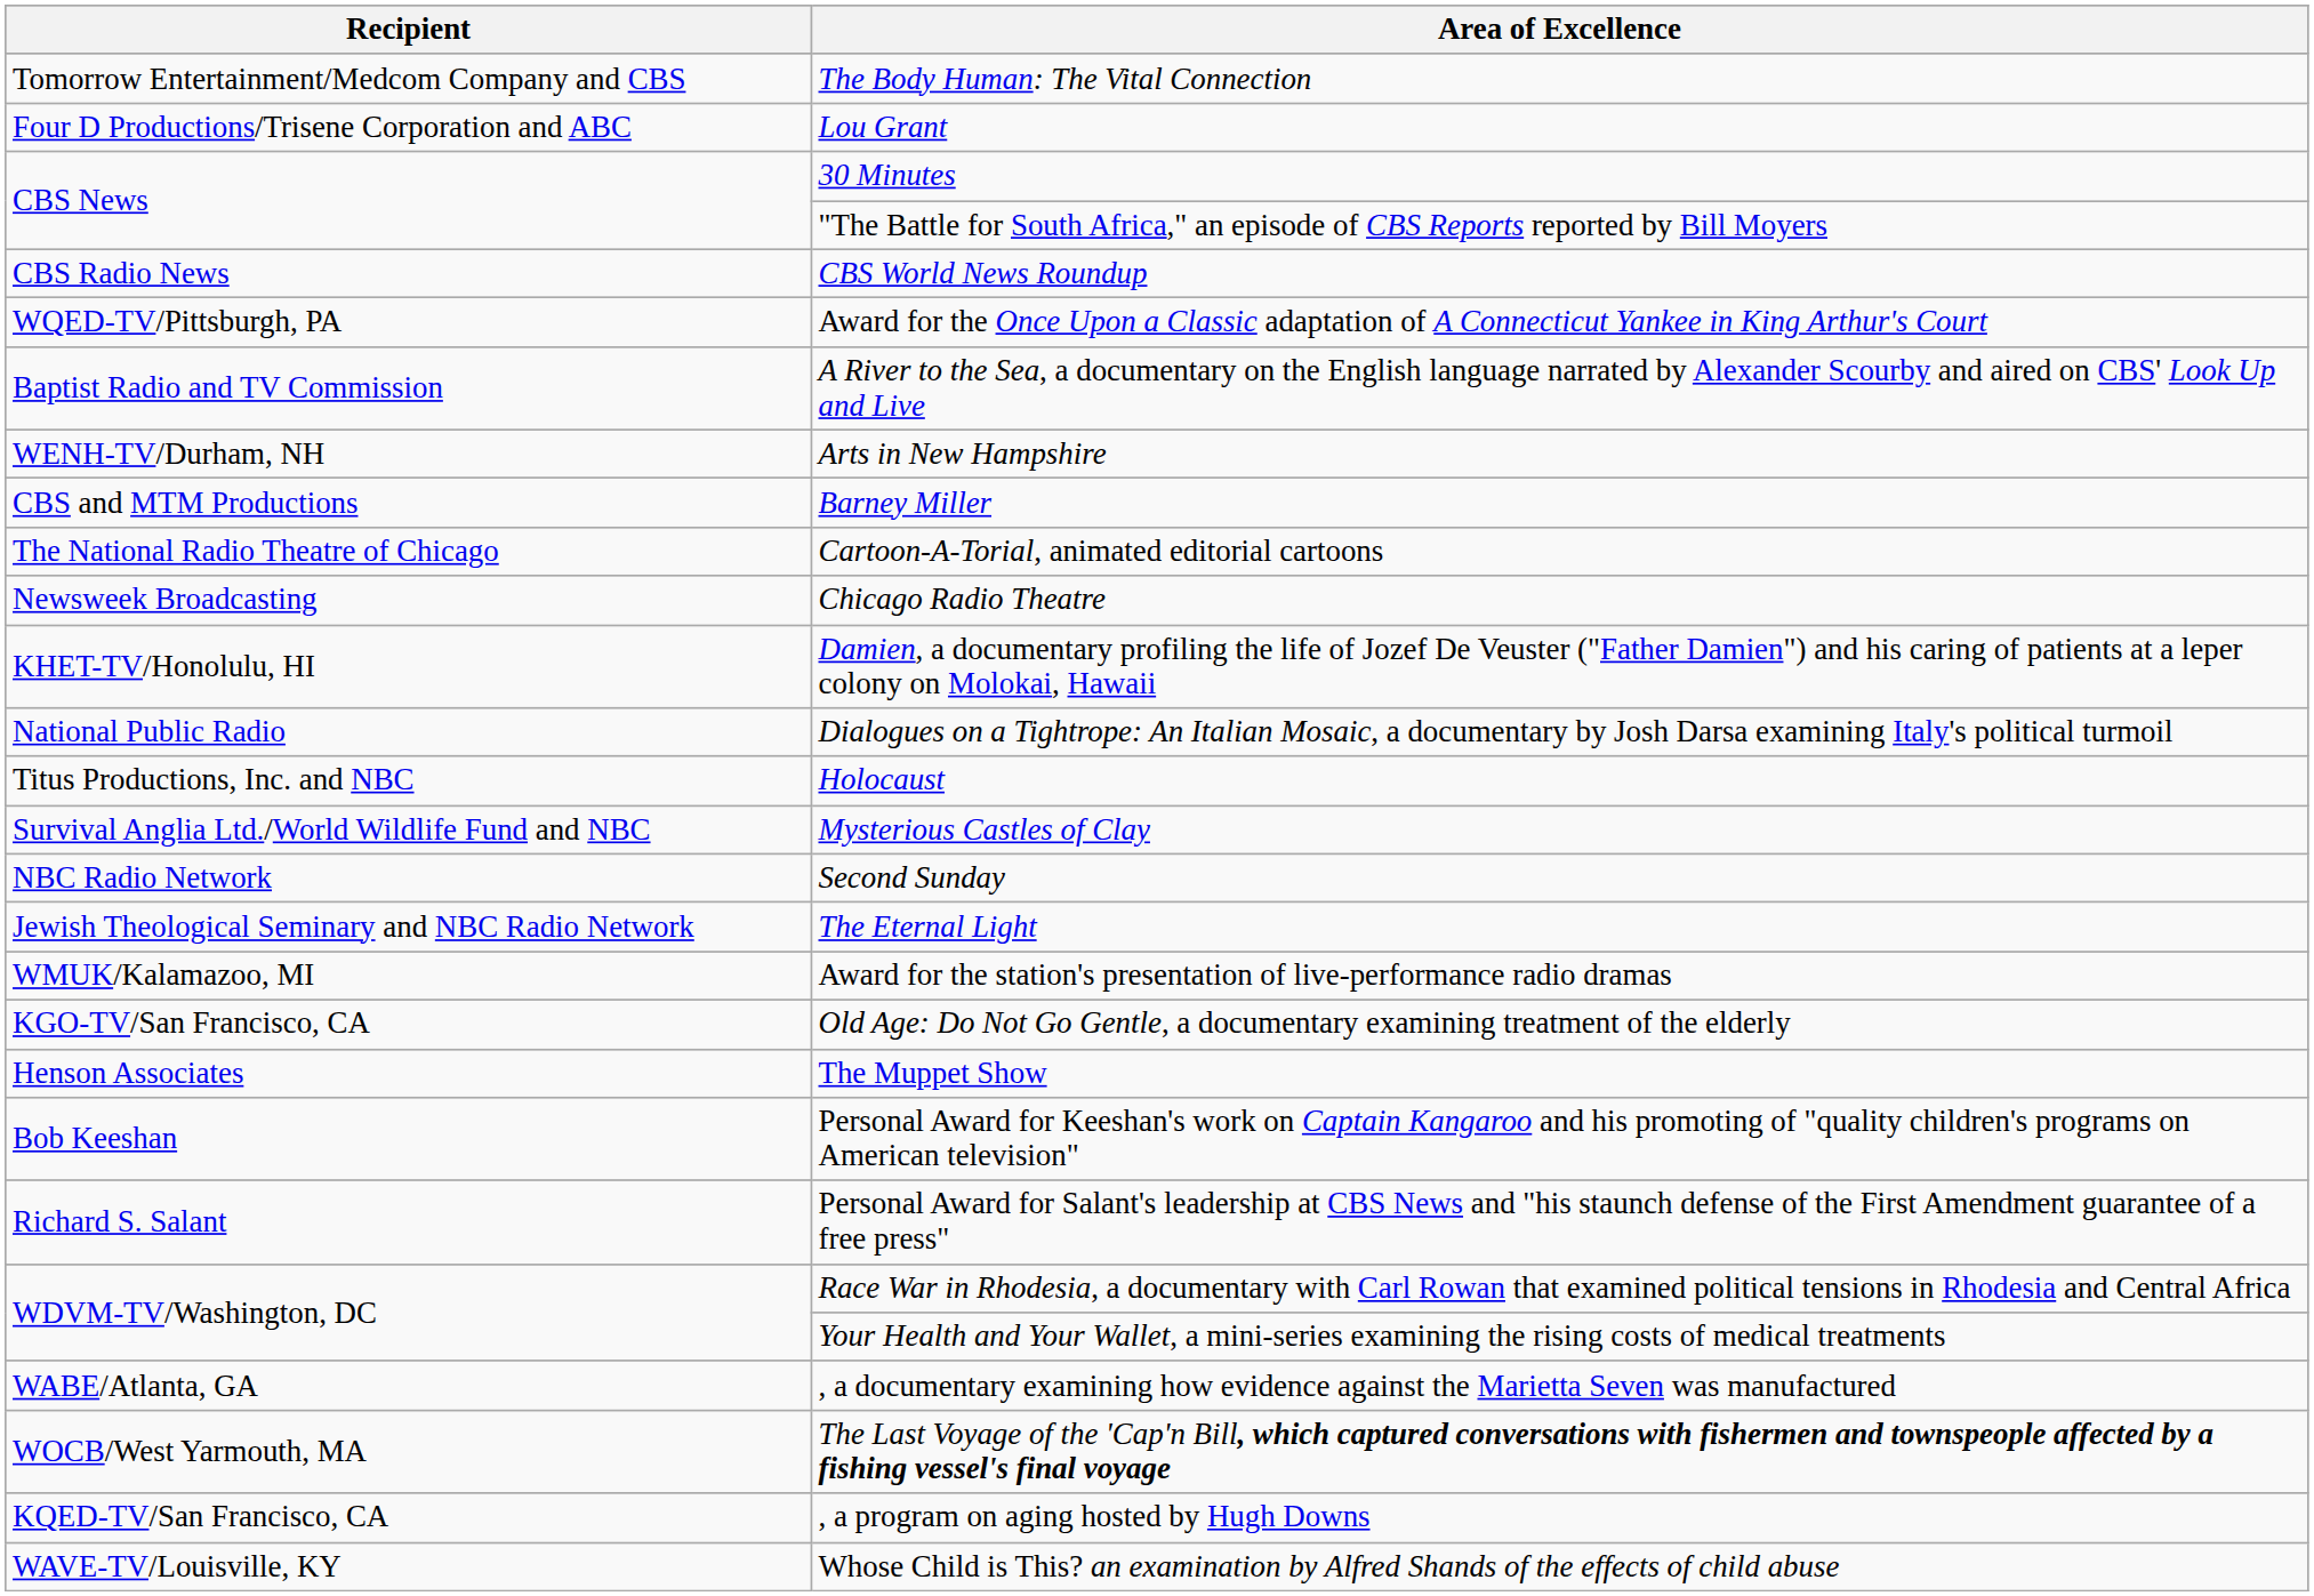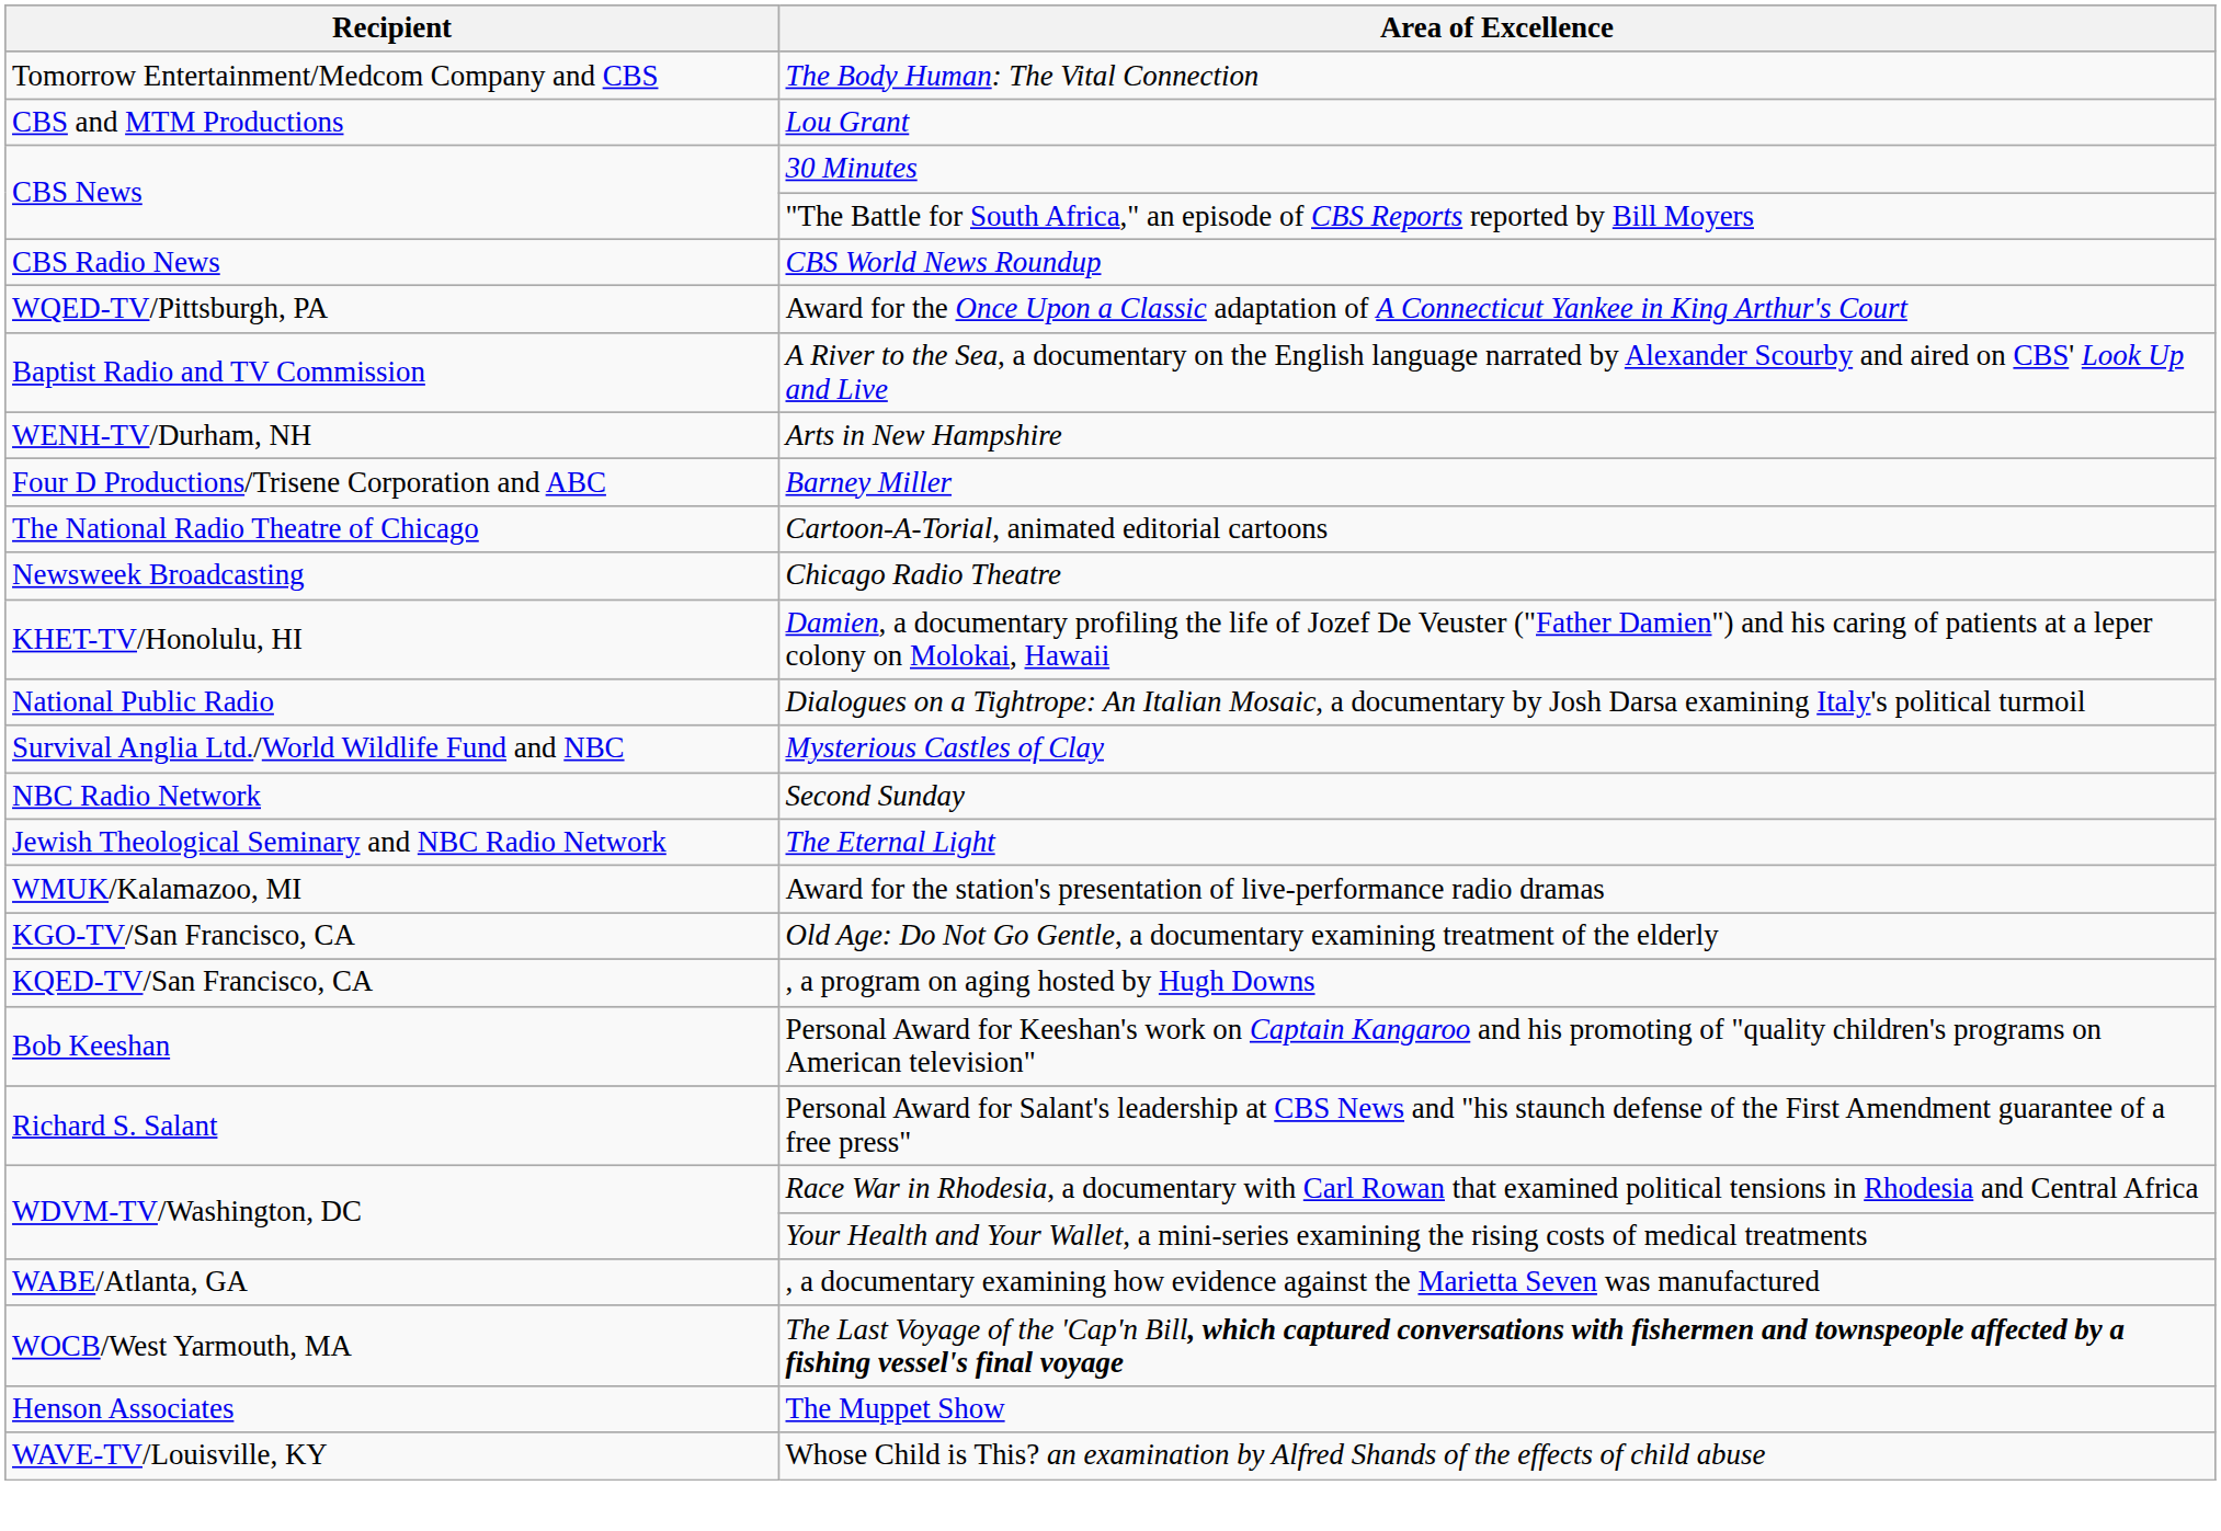 <table class="wikitable" style="width:95%">
 <tr bgcolor="#CCCCCC">
 <th width=35%>Recipient</th>
 <th width=65%>Area of Excellence</th>
 </tr>
 <tr>
 <td>Tomorrow Entertainment/Medcom Company and <a href='#'>CBS</a></td>
 <td><em><a href='#'>The Body Human</a>: The Vital Connection</em></td>
 </tr>
 <tr>
-<td><a href='#'>Four D Productions</a>/Trisene Corporation and <a href='#'>ABC</a></td>
+<td><a href='#'>CBS</a> and <a href='#'>MTM Productions</a></td>
 <td><em><a href='#'>Lou Grant</a></em></td>
 </tr>
 <tr>
 <td rowspan="2"><a href='#'>CBS News</a></td>
 <td><em><a href='#'>30 Minutes</a></em></td>
 </tr>
 <tr>
 <td>"The Battle for <a href='#'>South Africa</a>," an episode of <em><a href='#'>CBS Reports</a></em> reported by <a href='#'>Bill Moyers</a></td>
 </tr>
 <tr>
 <td><a href='#'>CBS Radio News</a></td>
 <td><em><a href='#'>CBS World News Roundup</a></em></td>
 </tr>
 <tr>
 <td><a href='#'>WQED-TV</a>/Pittsburgh, PA</td>
 <td>Award for the <em><a href='#'>Once Upon a Classic</a></em> adaptation of <em><a href='#'>A Connecticut Yankee in King Arthur's Court</a></em></td>
 </tr>
 <tr>
 <td><a href='#'>Baptist Radio and TV Commission</a></td>
 <td><em>A River to the Sea</em>, a documentary on the English language narrated by <a href='#'>Alexander Scourby</a> and aired on <a href='#'>CBS</a>' <em><a href='#'>Look Up and Live</a></em></td>
 </tr>
 <tr>
 <td><a href='#'>WENH-TV</a>/Durham, NH</td>
 <td><em>Arts in New Hampshire</em></td>
 </tr>
 <tr>
-<td><a href='#'>CBS</a> and <a href='#'>MTM Productions</a></td>
+<td><a href='#'>Four D Productions</a>/Trisene Corporation and <a href='#'>ABC</a></td>
 <td><em><a href='#'>Barney Miller</a></em></td>
 </tr>
 <tr>
 <td><a href='#'>The National Radio Theatre of Chicago</a></td>
 <td><em>Cartoon-A-Torial</em>, animated editorial cartoons</td>
 </tr>
 <tr>
 <td><a href='#'>Newsweek Broadcasting</a></td>
 <td><em>Chicago Radio Theatre</em></td>
 </tr>
 <tr>
 <td><a href='#'>KHET-TV</a>/Honolulu, HI</td>
 <td><em><a href='#'>Damien</a></em>, a documentary profiling the life of Jozef De Veuster ("<a href='#'>Father Damien</a>") and his caring of patients at a leper colony on <a href='#'>Molokai</a>, <a href='#'>Hawaii</a></td>
 </tr>
 <tr>
 <td><a href='#'>National Public Radio</a></td>
 <td><em>Dialogues on a Tightrope: An Italian Mosaic</em>, a documentary by Josh Darsa examining <a href='#'>Italy</a>'s political turmoil</td>
-</tr>
-<tr>
-<td>Titus Productions, Inc. and <a href='#'>NBC</a></td>
-<td><em><a href='#'>Holocaust</a></em></td>
 </tr>
 <tr>
 <td><a href='#'>Survival Anglia Ltd.</a>/<a href='#'>World Wildlife Fund</a> and <a href='#'>NBC</a></td>
 <td><em><a href='#'>Mysterious Castles of Clay</a></em></td>
 </tr>
 <tr>
 <td><a href='#'>NBC Radio Network</a></td>
 <td><em>Second Sunday</em></td>
 </tr>
 <tr>
 <td><a href='#'>Jewish Theological Seminary</a> and <a href='#'>NBC Radio Network</a></td>
 <td><em><a href='#'>The Eternal Light</a></em></td>
 </tr>
 <tr>
 <td><a href='#'>WMUK</a>/Kalamazoo, MI</td>
 <td>Award for the station's presentation of live-performance radio dramas</td>
 </tr>
 <tr>
 <td><a href='#'>KGO-TV</a>/San Francisco, CA</td>
 <td><em>Old Age: Do Not Go Gentle</em>, a documentary examining treatment of the elderly</td>
 </tr>
 <tr>
-<td><a href='#'>Henson Associates</a></td>
-<td></em><a href='#'>The Muppet Show</a><em></td>
+<td><a href='#'>KQED-TV</a>/San Francisco, CA</td>
+<td><em></em>, a program on aging hosted by <a href='#'>Hugh Downs</a></td>
 </tr>
 <tr>
 <td><a href='#'>Bob Keeshan</a></td>
 <td>Personal Award for Keeshan's work on <em><a href='#'>Captain Kangaroo</a></em> and his promoting of "quality children's programs on American television"</td>
 </tr>
 <tr>
 <td><a href='#'>Richard S. Salant</a></td>
 <td>Personal Award for Salant's leadership at <a href='#'>CBS News</a> and "his staunch defense of the First Amendment guarantee of a free press"</td>
 </tr>
 <tr>
 <td rowspan="2"><a href='#'>WDVM-TV</a>/Washington, DC</td>
 <td><em>Race War in Rhodesia</em>, a documentary with <a href='#'>Carl Rowan</a> that examined political tensions in <a href='#'>Rhodesia</a> and Central Africa</td>
 </tr>
 <tr>
 <td><em>Your Health and Your Wallet</em>, a mini-series examining the rising costs of medical treatments</td>
 </tr>
 <tr>
 <td><a href='#'>WABE</a>/Atlanta, GA</td>
 <td><em></em>, a documentary examining how evidence against the <a href='#'>Marietta Seven</a> was manufactured</td>
 </tr>
 <tr>
 <td><a href='#'>WOCB</a>/West Yarmouth, MA</td>
 <td><em>The Last Voyage of the 'Cap'n Bill<strong>, which captured conversations with fishermen and townspeople affected by a fishing vessel's final voyage</td>
 </tr>
 <tr>
-<td><a href='#'>KQED-TV</a>/San Francisco, CA</td>
-<td><em></em>, a program on aging hosted by <a href='#'>Hugh Downs</a></td>
+<td><a href='#'>Henson Associates</a></td>
+<td></em><a href='#'>The Muppet Show</a><em></td>
 </tr>
 <tr>
 <td><a href='#'>WAVE-TV</a>/Louisville, KY</td>
 <td></em>Whose Child is This?<em> an examination by Alfred Shands of the effects of child abuse</td>
 </tr>
 </table>
